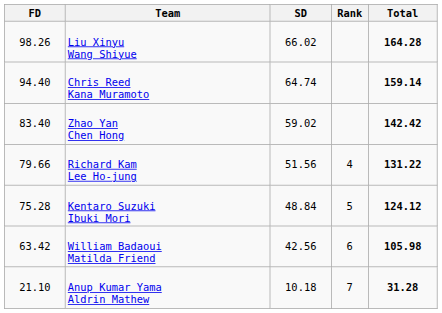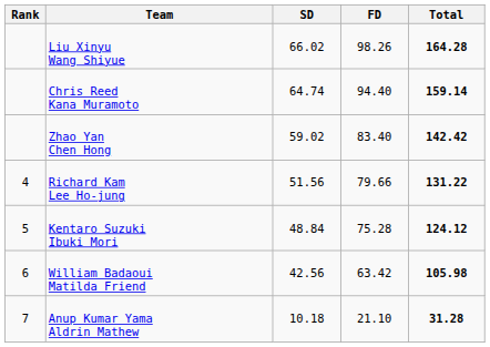 <table class=wikitable style="text-align:center">
 <tr>
-<th width=70>FD</th>
+<th width=40>Rank</th>
 <th width=250>Team</th>
 <th width=70>SD</th>
-<th width=40>Rank</th>
+<th width=70>FD</th>
 <th width=80>Total</th>
 </tr>
 <tr>
-<td>98.26</td>
+<td></td>
 <td align=left><br><a href='#'>Liu Xinyu</a><br><a href='#'>Wang Shiyue</a></td>
 <td>66.02</td>
-<td></td>
+<td>98.26</td>
 <td><strong>164.28</strong></td>
 </tr>
 <tr>
-<td>94.40</td>
+<td></td>
 <td align=left><br><a href='#'>Chris Reed</a><br><a href='#'>Kana Muramoto</a></td>
 <td>64.74</td>
-<td></td>
+<td>94.40</td>
 <td><strong>159.14</strong></td>
 </tr>
 <tr>
-<td>83.40</td>
+<td></td>
 <td align=left><br><a href='#'>Zhao Yan</a><br><a href='#'>Chen Hong</a></td>
 <td>59.02</td>
-<td></td>
+<td>83.40</td>
 <td><strong>142.42</strong></td>
 </tr>
 <tr>
-<td>79.66</td>
+<td>4</td>
 <td align=left><br><a href='#'>Richard Kam</a><br><a href='#'>Lee Ho-jung</a></td>
 <td>51.56</td>
-<td>4</td>
+<td>79.66</td>
 <td><strong>131.22</strong></td>
 </tr>
 <tr>
-<td>75.28</td>
+<td>5</td>
 <td align=left><br><a href='#'>Kentaro Suzuki</a><br><a href='#'>Ibuki Mori</a></td>
 <td>48.84</td>
-<td>5</td>
+<td>75.28</td>
 <td><strong>124.12</strong></td>
 </tr>
 <tr>
-<td>63.42</td>
+<td>6</td>
 <td align=left><br><a href='#'>William Badaoui</a><br><a href='#'>Matilda Friend</a></td>
 <td>42.56</td>
-<td>6</td>
+<td>63.42</td>
 <td><strong>105.98</strong></td>
 </tr>
 <tr>
-<td>21.10</td>
+<td>7</td>
 <td align=left><br><a href='#'>Anup Kumar Yama</a><br><a href='#'>Aldrin Mathew</a></td>
 <td>10.18</td>
-<td>7</td>
+<td>21.10</td>
 <td><strong>31.28</strong></td>
 </tr>
 </table>
